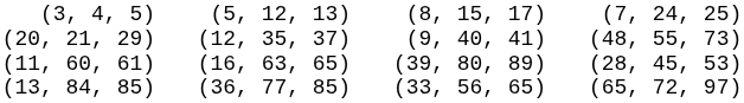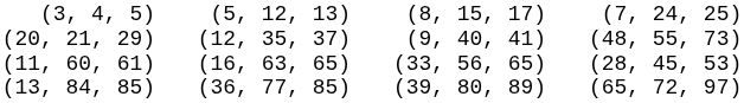 <table style="margin:auto;"  cellspacing="0" cellpadding="0">
 <tr style="text-align:right;">
 <td style="padding:0 1em">(3, 4, 5)</td>
 <td style="padding:0 1em">(5, 12, 13)</td>
 <td style="padding:0 1em">(8, 15, 17)</td>
 <td style="padding:0 1em">(7, 24, 25)</td>
 </tr>
 <tr style="text-align:right;">
 <td style="padding:0 1em">(20, 21, 29)</td>
 <td style="padding:0 1em">(12, 35, 37)</td>
 <td style="padding:0 1em">(9, 40, 41)</td>
 <td style="padding:0 1em">(48, 55, 73)</td>
 </tr>
 <tr style="text-align:right;">
 <td style="padding:0 1em">(11, 60, 61)</td>
 <td style="padding:0 1em">(16, 63, 65)</td>
-<td style="padding:0 1em">(39, 80, 89)</td>
+<td style="padding:0 1em">(33, 56, 65)</td>
 <td style="padding:0 1em">(28, 45, 53)</td>
 </tr>
 <tr style="text-align:right;">
 <td style="padding:0 1em">(13, 84, 85)</td>
 <td style="padding:0 1em">(36, 77, 85)</td>
-<td style="padding:0 1em">(33, 56, 65)</td>
+<td style="padding:0 1em">(39, 80, 89)</td>
 <td style="padding:0 1em">(65, 72, 97)</td>
 </tr>
 </table>
